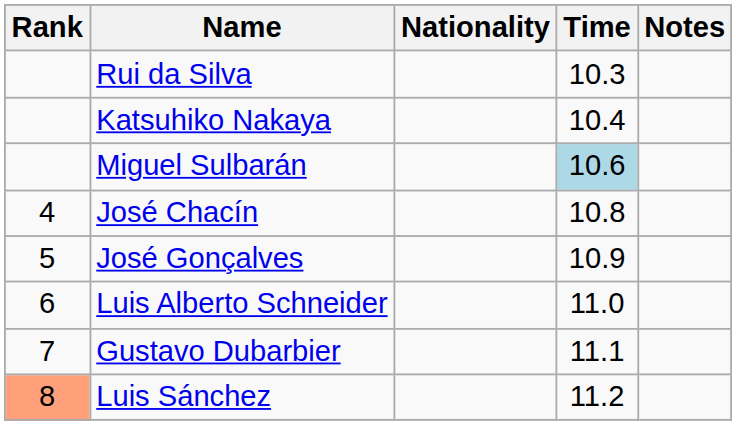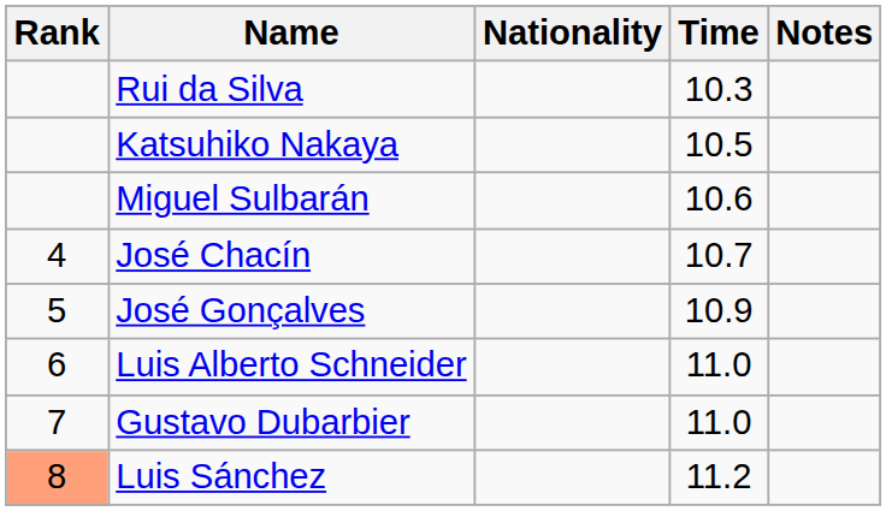 <table class="wikitable sortable" style="text-align:center">
 <tr>
 <th>Rank</th>
 <th>Name</th>
 <th>Nationality</th>
 <th>Time</th>
 <th>Notes</th>
 </tr>
 <tr>
 <td></td>
 <td align=left><a href='#'>Rui da Silva</a></td>
 <td align=left></td>
 <td>10.3</td>
 <td></td>
 </tr>
 <tr>
 <td></td>
 <td align=left><a href='#'>Katsuhiko Nakaya</a></td>
 <td align=left></td>
-<td>10.4</td>
+<td>10.5</td>
 <td></td>
 </tr>
 <tr>
 <td></td>
 <td align=left><a href='#'>Miguel Sulbarán</a></td>
 <td align=left></td>
-<td style="background: lightblue;">10.6</td>
+<td>10.6</td>
 <td></td>
 </tr>
 <tr>
 <td>4</td>
 <td align=left><a href='#'>José Chacín</a></td>
 <td align=left></td>
-<td>10.8</td>
+<td>10.7</td>
 <td></td>
 </tr>
 <tr>
 <td>5</td>
 <td align=left><a href='#'>José Gonçalves</a></td>
 <td align=left></td>
 <td>10.9</td>
 <td></td>
 </tr>
 <tr>
 <td>6</td>
 <td align=left><a href='#'>Luis Alberto Schneider</a></td>
 <td align=left></td>
 <td>11.0</td>
 <td></td>
 </tr>
 <tr>
 <td>7</td>
 <td align=left><a href='#'>Gustavo Dubarbier</a></td>
 <td align=left></td>
-<td>11.1</td>
+<td>11.0</td>
 <td></td>
 </tr>
 <tr>
 <td style="background: lightsalmon;">8</td>
 <td align=left><a href='#'>Luis Sánchez</a></td>
 <td align=left></td>
 <td>11.2</td>
 <td></td>
 </tr>
 </table>
